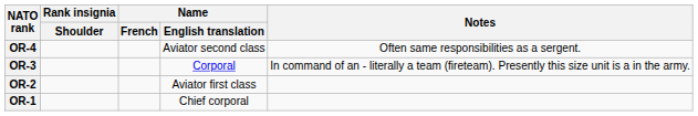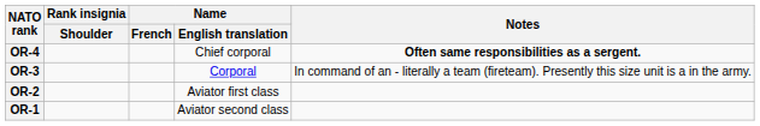 <table class="wikitable plainrowheaders" style="text-align:center;" border="1">
 <tr>
 <th rowspan=2>NATO<br>rank</th>
 <th colspan=1>Rank insignia</th>
 <th colspan=2>Name</th>
 <th rowspan=2>Notes</th>
 </tr>
 <tr>
 <th>Shoulder</th>
 <th>French</th>
 <th>English translation</th>
 </tr>
 <tr>
 <th>OR-4</th>
 <td></td>
 <td></td>
-<td>Aviator second class</td>
-<td>Often same responsibilities as a sergent.</td>
+<td>Chief corporal</td>
+<td><strong>Often same responsibilities as a sergent.</strong></td>
 </tr>
 <tr>
 <th>OR-3</th>
 <td></td>
 <td></td>
 <td><a href='#'>Corporal</a></td>
 <td>In command of an  - literally a team (fireteam). Presently this size unit is a  in the army.</td>
 </tr>
 <tr>
 <th>OR-2</th>
 <td></td>
 <td></td>
 <td>Aviator first class</td>
 <td></td>
 </tr>
 <tr>
 <th>OR-1</th>
 <td></td>
 <td></td>
-<td>Chief corporal</td>
+<td>Aviator second class</td>
 <td></td>
 </tr>
 </table>
